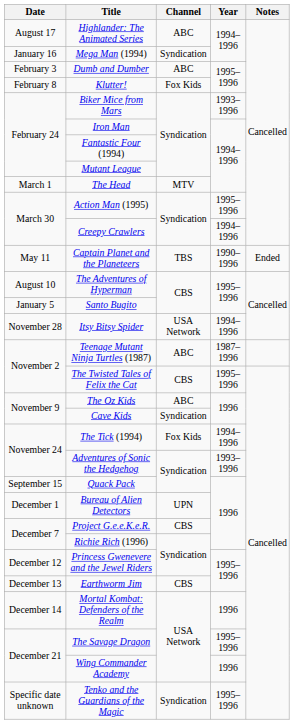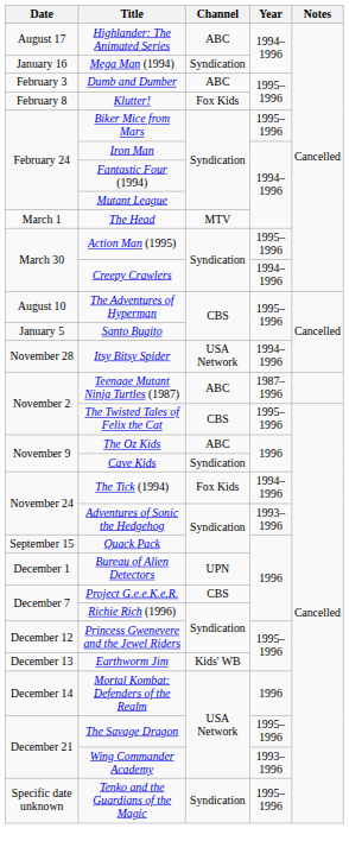 <table class="wikitable sortable" style="text-align: center" width="75%">
 <tr>
 <th scope="col">Date</th>
 <th scope="col">Title</th>
 <th scope="col">Channel</th>
 <th scope="col">Year</th>
 <th scope="col">Notes</th>
 </tr>
 <tr>
 <td>August 17</td>
 <td><em><a href='#'>Highlander: The Animated Series</a></em></td>
 <td>ABC</td>
 <td rowspan=2>1994–1996</td>
 <td rowspan=11>Cancelled</td>
 </tr>
 <tr>
 <td>January 16</td>
 <td><em><a href='#'>Mega Man</a></em> (1994)</td>
 <td>Syndication</td>
 </tr>
 <tr>
 <td>February 3</td>
 <td><em><a href='#'>Dumb and Dumber</a></em></td>
 <td>ABC</td>
 <td rowspan=2>1995–1996</td>
 </tr>
 <tr>
 <td>February 8</td>
 <td><em><a href='#'>Klutter!</a></em></td>
 <td>Fox Kids</td>
 </tr>
 <tr>
 <td rowspan=4>February 24</td>
 <td><em><a href='#'>Biker Mice from Mars</a></em></td>
 <td rowspan=4>Syndication</td>
-<td>1993–1996</td>
+<td>1995–1996</td>
 </tr>
 <tr>
 <td><em><a href='#'>Iron Man</a></em></td>
 <td rowspan=4>1994–1996</td>
 </tr>
 <tr>
 <td><em><a href='#'>Fantastic Four</a></em> (1994)</td>
 </tr>
 <tr>
 <td><em><a href='#'>Mutant League</a></em></td>
 </tr>
 <tr>
 <td>March 1</td>
 <td><em><a href='#'>The Head</a></em></td>
 <td>MTV</td>
 </tr>
 <tr>
 <td rowspan=2>March 30</td>
 <td><em><a href='#'>Action Man</a></em> (1995)</td>
 <td rowspan=2>Syndication</td>
 <td>1995–1996</td>
 </tr>
 <tr>
 <td><em><a href='#'>Creepy Crawlers</a></em></td>
 <td>1994–1996</td>
-</tr>
-<tr>
-<td>May 11</td>
-<td><em><a href='#'>Captain Planet and the Planeteers</a></em></td>
-<td>TBS</td>
-<td>1990–1996</td>
-<td>Ended</td>
 </tr>
 <tr>
 <td>August 10</td>
 <td><em><a href='#'>The Adventures of Hyperman</a></em></td>
 <td rowspan=2>CBS</td>
 <td rowspan=2>1995–1996</td>
 <td rowspan=3>Cancelled</td>
 </tr>
 <tr>
 <td>January 5</td>
 <td><em><a href='#'>Santo Bugito</a></em></td>
 </tr>
 <tr>
 <td>November 28</td>
 <td><em><a href='#'>Itsy Bitsy Spider</a></em></td>
 <td>USA Network</td>
 <td>1994–1996</td>
 </tr>
 <tr>
 <td rowspan=2>November 2</td>
 <td><em><a href='#'>Teenage Mutant Ninja Turtles</a></em> (1987)</td>
 <td>ABC</td>
 <td>1987–1996</td>
 </tr>
 <tr>
 <td><em><a href='#'>The Twisted Tales of Felix the Cat</a></em></td>
 <td>CBS</td>
 <td>1995–1996</td>
 <td rowspan=18>Cancelled</td>
 </tr>
 <tr>
 <td rowspan=2>November 9</td>
 <td><em><a href='#'>The Oz Kids</a></em></td>
 <td>ABC</td>
 <td rowspan=2>1996</td>
 </tr>
 <tr>
 <td><em><a href='#'>Cave Kids</a></em></td>
 <td>Syndication</td>
 </tr>
 <tr>
 <td rowspan=2>November 24</td>
 <td><em><a href='#'>The Tick</a></em> (1994)</td>
 <td>Fox Kids</td>
 <td>1994–1996</td>
 </tr>
 <tr>
 <td><em><a href='#'>Adventures of Sonic the Hedgehog</a></em></td>
 <td rowspan=2>Syndication</td>
 <td>1993–1996</td>
 </tr>
 <tr>
 <td>September 15</td>
 <td><em><a href='#'>Quack Pack</a></em></td>
 <td rowspan=4>1996</td>
 </tr>
 <tr>
 <td>December 1</td>
 <td><em><a href='#'>Bureau of Alien Detectors</a></em></td>
 <td>UPN</td>
 </tr>
 <tr>
 <td rowspan=2>December 7</td>
 <td><em><a href='#'>Project G.e.e.K.e.R.</a></em></td>
 <td>CBS</td>
 </tr>
 <tr>
 <td><em><a href='#'>Richie Rich</a></em> (1996)</td>
 <td rowspan=2>Syndication</td>
 </tr>
 <tr>
 <td>December 12</td>
 <td><em><a href='#'>Princess Gwenevere and the Jewel Riders</a></em></td>
 <td rowspan=2>1995–1996</td>
 </tr>
 <tr>
 <td>December 13</td>
 <td><em><a href='#'>Earthworm Jim</a></em></td>
-<td>CBS</td>
+<td>Kids' WB</td>
 </tr>
 <tr>
 <td>December 14</td>
 <td><em><a href='#'>Mortal Kombat: Defenders of the Realm</a></em></td>
 <td rowspan=3>USA Network</td>
 <td>1996</td>
 </tr>
 <tr>
 <td rowspan=2>December 21</td>
 <td><em><a href='#'>The Savage Dragon</a></em></td>
 <td>1995–1996</td>
 </tr>
 <tr>
 <td><em><a href='#'>Wing Commander Academy</a></em></td>
-<td>1996</td>
+<td>1993–1996</td>
 </tr>
 <tr>
 <td>Specific date unknown</td>
 <td><em><a href='#'>Tenko and the Guardians of the Magic</a></em></td>
 <td>Syndication</td>
 <td rowspan=2>1995–1996</td>
 </tr>
 </table>
